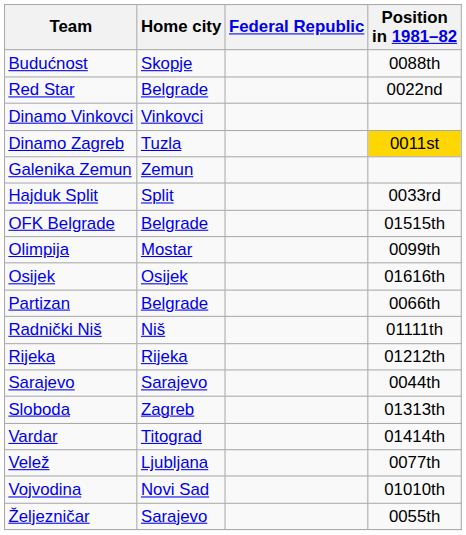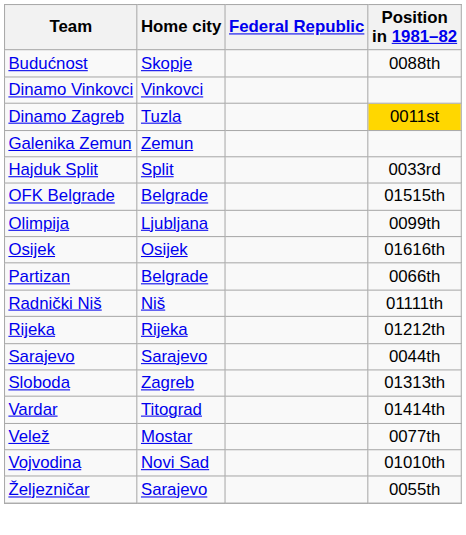 <table class="wikitable sortable" style="text-align: left;">
 <tr>
 <th>Team</th>
 <th>Home city</th>
 <th><a href='#'>Federal Republic</a></th>
 <th>Position<br>in <a href='#'>1981–82</a></th>
 </tr>
 <tr>
 <td><a href='#'>Budućnost</a></td>
 <td><a href='#'>Skopje</a></td>
 <td></td>
 <td style="text-align:center;"><span>008</span>8th</td>
-</tr>
-<tr>
-<td><a href='#'>Red Star</a></td>
-<td><a href='#'>Belgrade</a></td>
-<td></td>
-<td style="text-align:center;"><span>002</span>2nd</td>
 </tr>
 <tr>
 <td><a href='#'>Dinamo Vinkovci</a></td>
 <td><a href='#'>Vinkovci</a></td>
 <td></td>
 <td></td>
 </tr>
 <tr>
 <td><a href='#'>Dinamo Zagreb</a></td>
 <td><a href='#'>Tuzla</a></td>
 <td></td>
 <td style="text-align:center;" bgcolor="gold"><span>001</span>1st</td>
 </tr>
 <tr>
 <td><a href='#'>Galenika Zemun</a></td>
 <td><a href='#'>Zemun</a></td>
 <td></td>
 <td></td>
 </tr>
 <tr>
 <td><a href='#'>Hajduk Split</a></td>
 <td><a href='#'>Split</a></td>
 <td></td>
 <td style="text-align:center;"><span>003</span>3rd</td>
 </tr>
 <tr>
 <td><a href='#'>OFK Belgrade</a></td>
 <td><a href='#'>Belgrade</a></td>
 <td></td>
 <td style="text-align:center;"><span>015</span>15th</td>
 </tr>
 <tr>
 <td><a href='#'>Olimpija</a></td>
-<td><a href='#'>Mostar</a></td>
+<td><a href='#'>Ljubljana</a></td>
 <td></td>
 <td style="text-align:center;"><span>009</span>9th</td>
 </tr>
 <tr>
 <td><a href='#'>Osijek</a></td>
 <td><a href='#'>Osijek</a></td>
 <td></td>
 <td style="text-align:center;"><span>016</span>16th</td>
 </tr>
 <tr>
 <td><a href='#'>Partizan</a></td>
 <td><a href='#'>Belgrade</a></td>
 <td></td>
 <td style="text-align:center;"><span>006</span>6th</td>
 </tr>
 <tr>
 <td><a href='#'>Radnički Niš</a></td>
 <td><a href='#'>Niš</a></td>
 <td></td>
 <td style="text-align:center;"><span>011</span>11th</td>
 </tr>
 <tr>
 <td><a href='#'>Rijeka</a></td>
 <td><a href='#'>Rijeka</a></td>
 <td></td>
 <td style="text-align:center;"><span>012</span>12th</td>
 </tr>
 <tr>
 <td><a href='#'>Sarajevo</a></td>
 <td><a href='#'>Sarajevo</a></td>
 <td></td>
 <td style="text-align:center;"><span>004</span>4th</td>
 </tr>
 <tr>
 <td><a href='#'>Sloboda</a></td>
 <td><a href='#'>Zagreb</a></td>
 <td></td>
 <td style="text-align:center;"><span>013</span>13th</td>
 </tr>
 <tr>
 <td><a href='#'>Vardar</a></td>
 <td><a href='#'>Titograd</a></td>
 <td></td>
 <td style="text-align:center;"><span>014</span>14th</td>
 </tr>
 <tr>
 <td><a href='#'>Velež</a></td>
-<td><a href='#'>Ljubljana</a></td>
+<td><a href='#'>Mostar</a></td>
 <td></td>
 <td style="text-align:center;"><span>007</span>7th</td>
 </tr>
 <tr>
 <td><a href='#'>Vojvodina</a></td>
 <td><a href='#'>Novi Sad</a></td>
 <td></td>
 <td style="text-align:center;"><span>010</span>10th</td>
 </tr>
 <tr>
 <td><a href='#'>Željezničar</a></td>
 <td><a href='#'>Sarajevo</a></td>
 <td></td>
 <td style="text-align:center;"><span>005</span>5th</td>
 </tr>
 <tr>
 </tr>
 </table>
